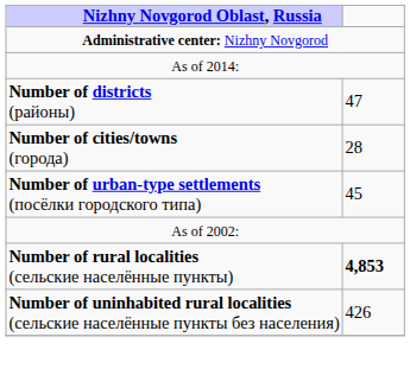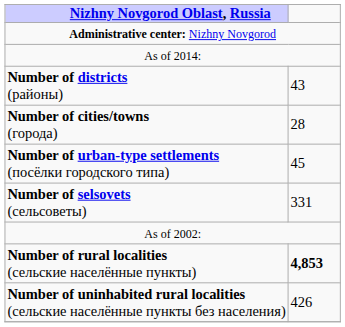 <table border=1 align="right" cellpadding=2 cellspacing=0 style="margin: 0 0 1em 1em; background: #f9f9f9; border: 1px #aaa solid; border-collapse: collapse; font-size: 95%;">
 <tr>
 <th bgcolor="#ccccff" style="padding:0 0 0 50px;"><a href='#'>Nizhny Novgorod Oblast</a>, <a href='#'>Russia</a></th>
 <td width="50px"></td>
 </tr>
 <tr>
 <td colspan=2 align="center"><small><strong>Administrative center:</strong> <a href='#'>Nizhny Novgorod</a></small></td>
 </tr>
 <tr>
 <td colspan=2 align="center"><small>As of 2014:</small></td>
 </tr>
 <tr>
 <td><strong>Number of <a href='#'>districts</a></strong><br>(районы)</td>
-<td>47</td>
+<td>43</td>
 </tr>
 <tr>
 <td><strong>Number of cities/towns</strong><br>(города)</td>
 <td>28</td>
 </tr>
 <tr>
 <td><strong>Number of <a href='#'>urban-type settlements</a></strong><br>(посёлки городского типа)</td>
 <td>45</td>
+</tr>
+<tr>
+<td><strong>Number of <a href='#'>selsovets</a></strong><br>(сельсоветы)</td>
+<td>331</td>
 </tr>
 <tr>
 <td colspan=2 align="center"><small>As of 2002:</small></td>
 </tr>
 <tr>
 <td><strong>Number of rural localities</strong><br>(сельские населённые пункты)</td>
 <td><strong>4,853</strong></td>
 </tr>
 <tr>
 <td><strong>Number of uninhabited rural localities</strong><br>(сельские населённые пункты без населения)</td>
 <td>426</td>
 </tr>
 <tr>
 </tr>
 </table>
